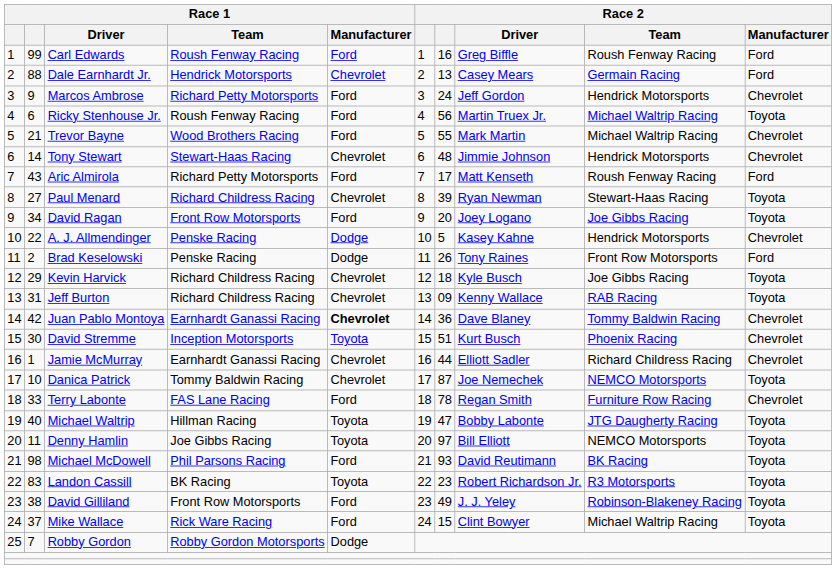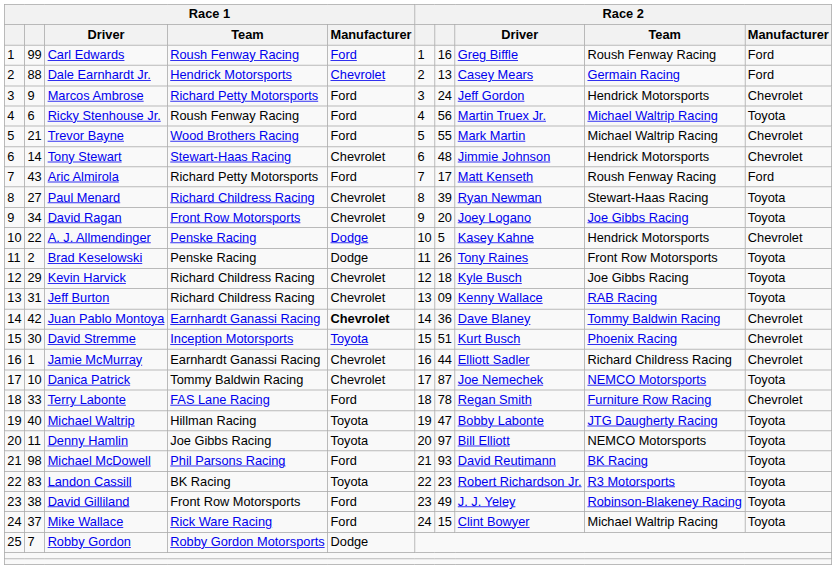 <table class="wikitable">
 <tr>
 <th colspan=5>Race 1</th>
 <th colspan=5>Race 2</th>
 </tr>
 <tr>
 <th scope="col"></th>
 <th scope="col"></th>
 <th scope="col">Driver</th>
 <th scope="col">Team</th>
 <th scope="col">Manufacturer</th>
 <th scope="col"></th>
 <th scope="col"></th>
 <th scope="col">Driver</th>
 <th scope="col">Team</th>
 <th scope="col">Manufacturer</th>
 </tr>
 <tr>
 <td>1</td>
 <td>99</td>
 <td><a href='#'>Carl Edwards</a></td>
 <td><a href='#'>Roush Fenway Racing</a></td>
 <td><a href='#'>Ford</a></td>
 <td>1</td>
 <td>16</td>
 <td><a href='#'>Greg Biffle</a></td>
 <td>Roush Fenway Racing</td>
 <td>Ford</td>
 </tr>
 <tr>
 <td>2</td>
 <td>88</td>
 <td><a href='#'>Dale Earnhardt Jr.</a></td>
 <td><a href='#'>Hendrick Motorsports</a></td>
 <td><a href='#'>Chevrolet</a></td>
 <td>2</td>
 <td>13</td>
 <td><a href='#'>Casey Mears</a></td>
 <td><a href='#'>Germain Racing</a></td>
 <td>Ford</td>
 </tr>
 <tr>
 <td>3</td>
 <td>9</td>
 <td><a href='#'>Marcos Ambrose</a></td>
 <td><a href='#'>Richard Petty Motorsports</a></td>
 <td>Ford</td>
 <td>3</td>
 <td>24</td>
 <td><a href='#'>Jeff Gordon</a></td>
 <td>Hendrick Motorsports</td>
 <td>Chevrolet</td>
 </tr>
 <tr>
 <td>4</td>
 <td>6</td>
 <td><a href='#'>Ricky Stenhouse Jr.</a></td>
 <td>Roush Fenway Racing</td>
 <td>Ford</td>
 <td>4</td>
 <td>56</td>
 <td><a href='#'>Martin Truex Jr.</a></td>
 <td><a href='#'>Michael Waltrip Racing</a></td>
 <td>Toyota</td>
 </tr>
 <tr>
 <td>5</td>
 <td>21</td>
 <td><a href='#'>Trevor Bayne</a></td>
 <td><a href='#'>Wood Brothers Racing</a></td>
 <td>Ford</td>
 <td>5</td>
 <td>55</td>
 <td><a href='#'>Mark Martin</a></td>
 <td>Michael Waltrip Racing</td>
 <td>Chevrolet</td>
 </tr>
 <tr>
 <td>6</td>
 <td>14</td>
 <td><a href='#'>Tony Stewart</a></td>
 <td><a href='#'>Stewart-Haas Racing</a></td>
 <td>Chevrolet</td>
 <td>6</td>
 <td>48</td>
 <td><a href='#'>Jimmie Johnson</a></td>
 <td>Hendrick Motorsports</td>
 <td>Chevrolet</td>
 </tr>
 <tr>
 <td>7</td>
 <td>43</td>
 <td><a href='#'>Aric Almirola</a></td>
 <td>Richard Petty Motorsports</td>
 <td>Ford</td>
 <td>7</td>
 <td>17</td>
 <td><a href='#'>Matt Kenseth</a></td>
 <td>Roush Fenway Racing</td>
 <td>Ford</td>
 </tr>
 <tr>
 <td>8</td>
 <td>27</td>
 <td><a href='#'>Paul Menard</a></td>
 <td><a href='#'>Richard Childress Racing</a></td>
 <td>Chevrolet</td>
 <td>8</td>
 <td>39</td>
 <td><a href='#'>Ryan Newman</a></td>
 <td>Stewart-Haas Racing</td>
 <td>Toyota</td>
 </tr>
 <tr>
 <td>9</td>
 <td>34</td>
 <td><a href='#'>David Ragan</a></td>
 <td><a href='#'>Front Row Motorsports</a></td>
-<td>Ford</td>
+<td>Chevrolet</td>
 <td>9</td>
 <td>20</td>
 <td><a href='#'>Joey Logano</a></td>
 <td><a href='#'>Joe Gibbs Racing</a></td>
 <td>Toyota</td>
 </tr>
 <tr>
 <td>10</td>
 <td>22</td>
 <td><a href='#'>A. J. Allmendinger</a></td>
 <td><a href='#'>Penske Racing</a></td>
 <td><a href='#'>Dodge</a></td>
 <td>10</td>
 <td>5</td>
 <td><a href='#'>Kasey Kahne</a></td>
 <td>Hendrick Motorsports</td>
 <td>Chevrolet</td>
 </tr>
 <tr>
 <td>11</td>
 <td>2</td>
 <td><a href='#'>Brad Keselowski</a></td>
 <td>Penske Racing</td>
 <td>Dodge</td>
 <td>11</td>
 <td>26</td>
 <td><a href='#'>Tony Raines</a></td>
 <td>Front Row Motorsports</td>
-<td>Ford</td>
+<td>Toyota</td>
 </tr>
 <tr>
 <td>12</td>
 <td>29</td>
 <td><a href='#'>Kevin Harvick</a></td>
 <td>Richard Childress Racing</td>
 <td>Chevrolet</td>
 <td>12</td>
 <td>18</td>
 <td><a href='#'>Kyle Busch</a></td>
 <td>Joe Gibbs Racing</td>
 <td>Toyota</td>
 </tr>
 <tr>
 <td>13</td>
 <td>31</td>
 <td><a href='#'>Jeff Burton</a></td>
 <td>Richard Childress Racing</td>
 <td>Chevrolet</td>
 <td>13</td>
 <td>09</td>
 <td><a href='#'>Kenny Wallace</a></td>
 <td><a href='#'>RAB Racing</a></td>
 <td>Toyota</td>
 </tr>
 <tr>
 <td>14</td>
 <td>42</td>
 <td><a href='#'>Juan Pablo Montoya</a></td>
 <td><a href='#'>Earnhardt Ganassi Racing</a></td>
 <td><strong>Chevrolet</strong></td>
 <td>14</td>
 <td>36</td>
 <td><a href='#'>Dave Blaney</a></td>
 <td><a href='#'>Tommy Baldwin Racing</a></td>
 <td>Chevrolet</td>
 </tr>
 <tr>
 <td>15</td>
 <td>30</td>
 <td><a href='#'>David Stremme</a></td>
 <td><a href='#'>Inception Motorsports</a></td>
 <td><a href='#'>Toyota</a></td>
 <td>15</td>
 <td>51</td>
 <td><a href='#'>Kurt Busch</a></td>
 <td><a href='#'>Phoenix Racing</a></td>
 <td>Chevrolet</td>
 </tr>
 <tr>
 <td>16</td>
 <td>1</td>
 <td><a href='#'>Jamie McMurray</a></td>
 <td>Earnhardt Ganassi Racing</td>
 <td>Chevrolet</td>
 <td>16</td>
 <td>44</td>
 <td><a href='#'>Elliott Sadler</a></td>
 <td>Richard Childress Racing</td>
 <td>Chevrolet</td>
 </tr>
 <tr>
 <td>17</td>
 <td>10</td>
 <td><a href='#'>Danica Patrick</a></td>
 <td>Tommy Baldwin Racing</td>
 <td>Chevrolet</td>
 <td>17</td>
 <td>87</td>
 <td><a href='#'>Joe Nemechek</a></td>
 <td><a href='#'>NEMCO Motorsports</a></td>
 <td>Toyota</td>
 </tr>
 <tr>
 <td>18</td>
 <td>33</td>
 <td><a href='#'>Terry Labonte</a></td>
 <td><a href='#'>FAS Lane Racing</a></td>
 <td>Ford</td>
 <td>18</td>
 <td>78</td>
 <td><a href='#'>Regan Smith</a></td>
 <td><a href='#'>Furniture Row Racing</a></td>
 <td>Chevrolet</td>
 </tr>
 <tr>
 <td>19</td>
 <td>40</td>
 <td><a href='#'>Michael Waltrip</a></td>
 <td>Hillman Racing</td>
 <td>Toyota</td>
 <td>19</td>
 <td>47</td>
 <td><a href='#'>Bobby Labonte</a></td>
 <td><a href='#'>JTG Daugherty Racing</a></td>
 <td>Toyota</td>
 </tr>
 <tr>
 <td>20</td>
 <td>11</td>
 <td><a href='#'>Denny Hamlin</a></td>
 <td>Joe Gibbs Racing</td>
 <td>Toyota</td>
 <td>20</td>
 <td>97</td>
 <td><a href='#'>Bill Elliott</a></td>
 <td>NEMCO Motorsports</td>
 <td>Toyota</td>
 </tr>
 <tr>
 <td>21</td>
 <td>98</td>
 <td><a href='#'>Michael McDowell</a></td>
 <td><a href='#'>Phil Parsons Racing</a></td>
 <td>Ford</td>
 <td>21</td>
 <td>93</td>
 <td><a href='#'>David Reutimann</a></td>
 <td><a href='#'>BK Racing</a></td>
 <td>Toyota</td>
 </tr>
 <tr>
 <td>22</td>
 <td>83</td>
 <td><a href='#'>Landon Cassill</a></td>
 <td>BK Racing</td>
 <td>Toyota</td>
 <td>22</td>
 <td>23</td>
 <td><a href='#'>Robert Richardson Jr.</a></td>
 <td><a href='#'>R3 Motorsports</a></td>
 <td>Toyota</td>
 </tr>
 <tr>
 <td>23</td>
 <td>38</td>
 <td><a href='#'>David Gilliland</a></td>
 <td>Front Row Motorsports</td>
 <td>Ford</td>
 <td>23</td>
 <td>49</td>
 <td><a href='#'>J. J. Yeley</a></td>
 <td><a href='#'>Robinson-Blakeney Racing</a></td>
 <td>Toyota</td>
 </tr>
 <tr>
 <td>24</td>
 <td>37</td>
 <td><a href='#'>Mike Wallace</a></td>
 <td><a href='#'>Rick Ware Racing</a></td>
 <td>Ford</td>
 <td>24</td>
 <td>15</td>
 <td><a href='#'>Clint Bowyer</a></td>
 <td>Michael Waltrip Racing</td>
 <td>Toyota</td>
 </tr>
 <tr>
 <td>25</td>
 <td>7</td>
 <td><a href='#'>Robby Gordon</a></td>
 <td><a href='#'>Robby Gordon Motorsports</a></td>
 <td>Dodge</td>
 <td colspan="7"></td>
 </tr>
 <tr>
 <td colspan="10"></td>
 </tr>
 <tr>
 <td colspan="10"></td>
 </tr>
 </table>
